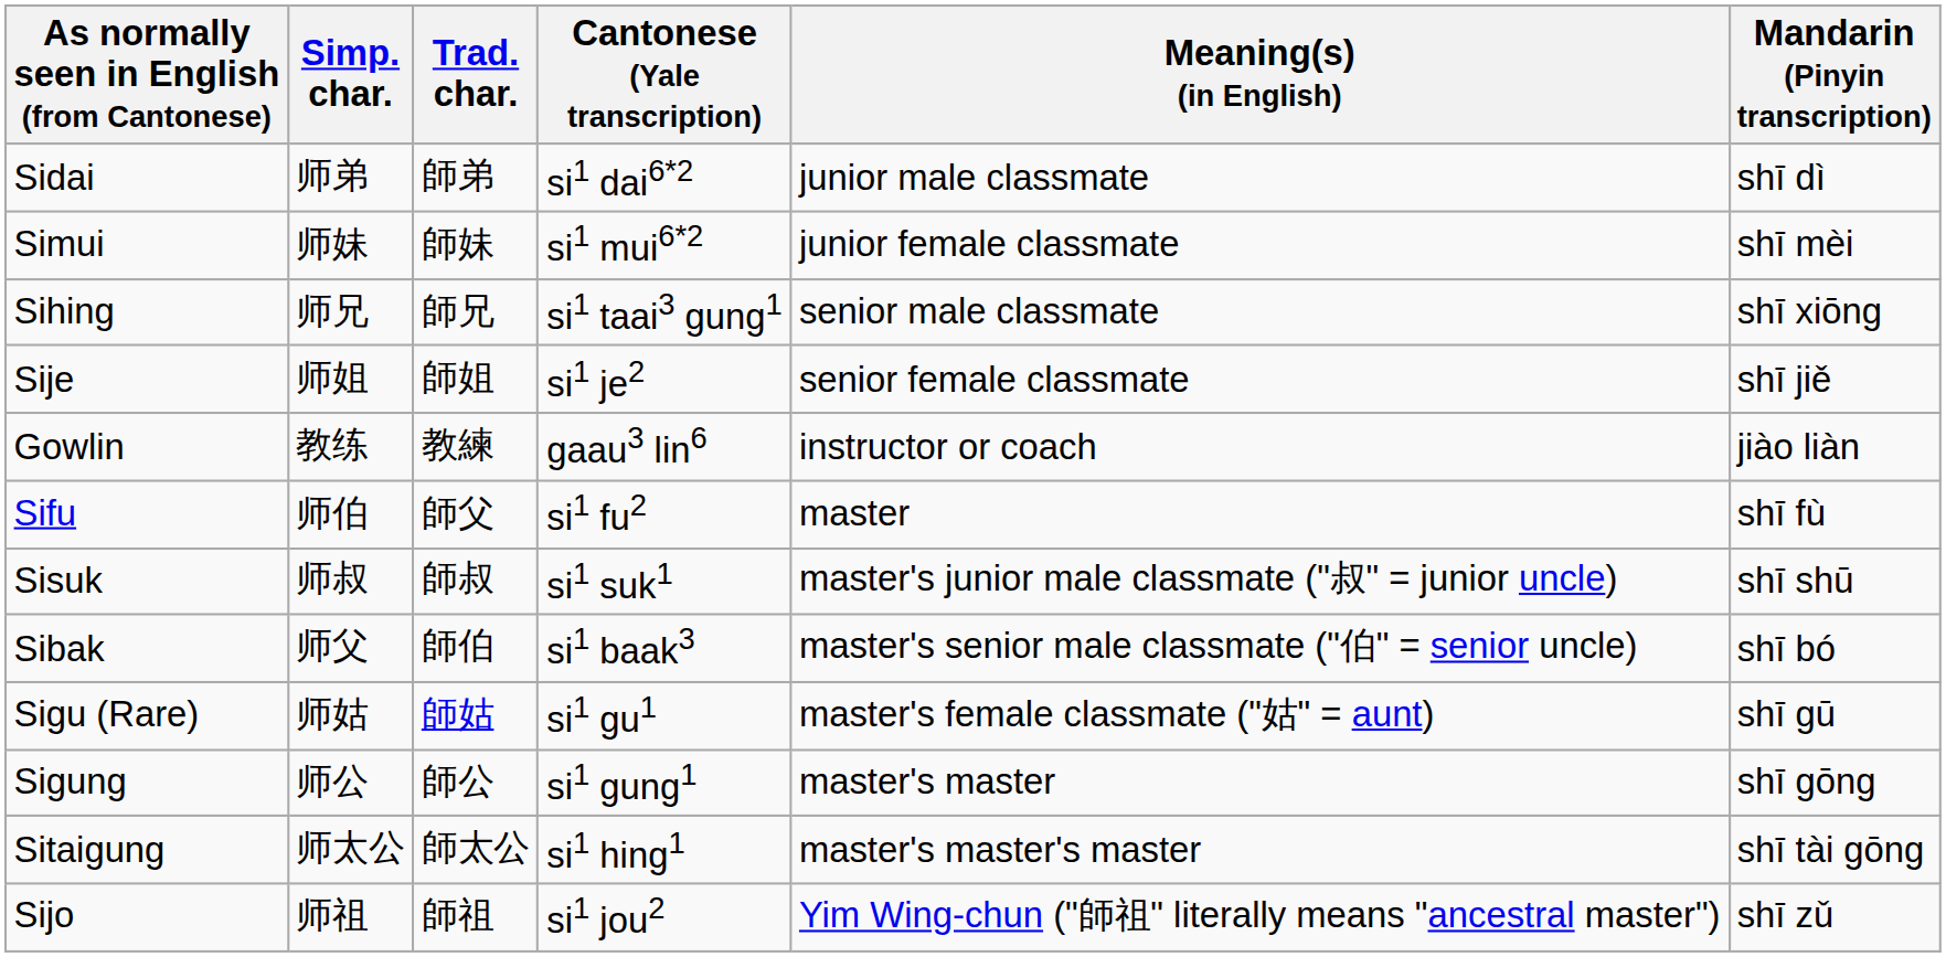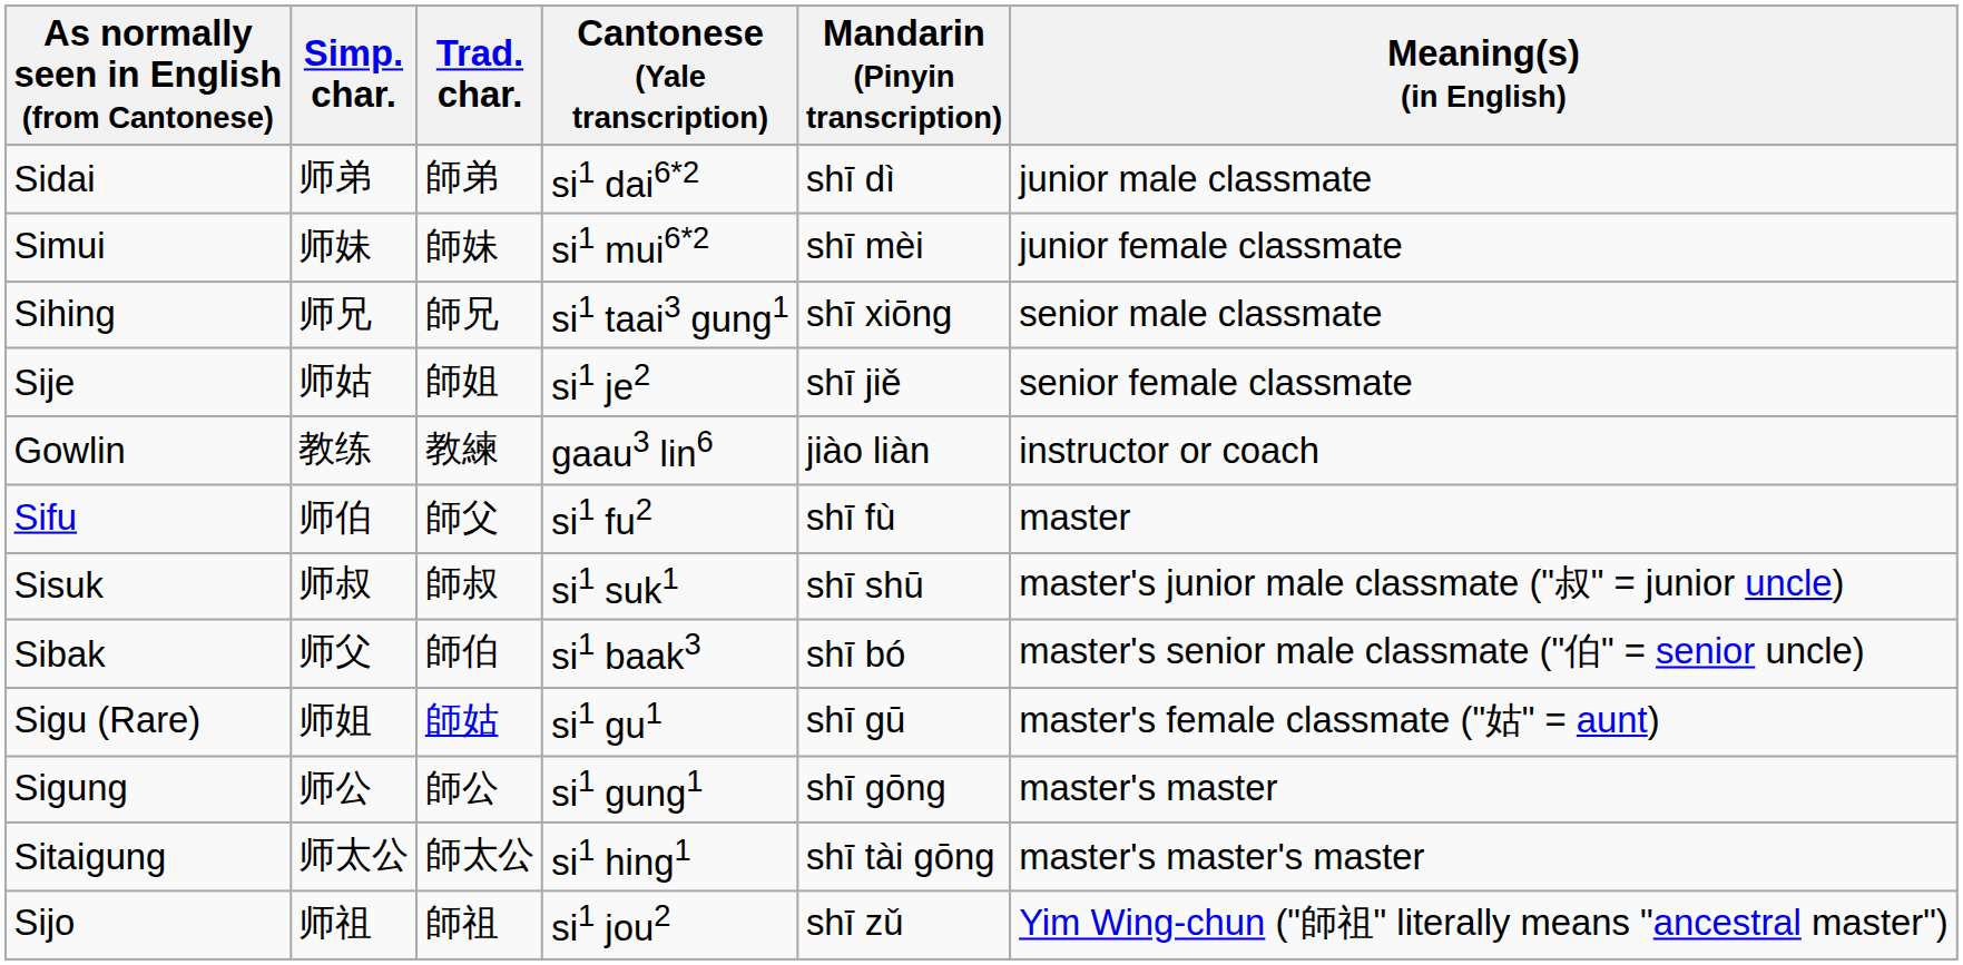 <table class="wikitable">
 <tr>
 <th>As normally<br>seen in English<br><small>(from Cantonese)</small></th>
 <th><a href='#'>Simp.</a><br>char.</th>
 <th><a href='#'>Trad.</a><br>char.</th>
 <th>Cantonese <br><small>(Yale<br>transcription)</small></th>
+<th>Mandarin <br><small>(Pinyin<br>transcription)</small></th>
 <th>Meaning(s) <br><small>(in English)</small></th>
-<th>Mandarin <br><small>(Pinyin<br>transcription)</small></th>
 </tr>
 <tr>
 <td>Sidai</td>
 <td>师弟</td>
 <td>師弟</td>
 <td>si<sup>1</sup> dai<sup>6*2</sup></td>
+<td>shī dì</td>
 <td>junior male classmate</td>
-<td>shī dì</td>
 </tr>
 <tr>
 <td>Simui</td>
 <td>师妹</td>
 <td>師妹</td>
 <td>si<sup>1</sup> mui<sup>6*2</sup></td>
+<td>shī mèi</td>
 <td>junior female classmate</td>
-<td>shī mèi</td>
 </tr>
 <tr>
 <td>Sihing</td>
 <td>师兄</td>
 <td>師兄</td>
 <td>si<sup>1</sup> taai<sup>3</sup> gung<sup>1</sup></td>
+<td>shī xiōng</td>
 <td>senior male classmate</td>
-<td>shī xiōng</td>
 </tr>
 <tr>
 <td>Sije</td>
-<td>师姐</td>
+<td>师姑</td>
 <td>師姐</td>
 <td>si<sup>1</sup> je<sup>2</sup></td>
+<td>shī jiě</td>
 <td>senior female classmate</td>
-<td>shī jiě</td>
 </tr>
 <tr>
 <td>Gowlin</td>
 <td>教练</td>
 <td>教練</td>
 <td>gaau<sup>3</sup> lin<sup>6</sup></td>
+<td>jiào liàn</td>
 <td>instructor or coach</td>
-<td>jiào liàn</td>
 </tr>
 <tr>
 <td><a href='#'>Sifu</a></td>
 <td>师伯</td>
 <td>師父</td>
 <td>si<sup>1</sup> fu<sup>2</sup></td>
+<td>shī fù</td>
 <td>master</td>
-<td>shī fù</td>
 </tr>
 <tr>
 <td>Sisuk</td>
 <td>师叔</td>
 <td>師叔</td>
 <td>si<sup>1</sup> suk<sup>1</sup></td>
+<td>shī shū</td>
 <td>master's junior male classmate ("叔" = junior <a href='#'>uncle</a>)</td>
-<td>shī shū</td>
 </tr>
 <tr>
 <td>Sibak</td>
 <td>师父</td>
 <td>師伯</td>
 <td>si<sup>1</sup> baak<sup>3</sup></td>
+<td>shī bó</td>
 <td>master's senior male classmate ("伯" = <a href='#'>senior</a> uncle)</td>
-<td>shī bó</td>
 </tr>
 <tr>
 <td>Sigu (Rare)</td>
-<td>师姑</td>
+<td>师姐</td>
 <td><a href='#'>師姑</a></td>
 <td>si<sup>1</sup> gu<sup>1</sup></td>
+<td>shī gū</td>
 <td>master's female classmate ("姑" = <a href='#'>aunt</a>)</td>
-<td>shī gū</td>
 </tr>
 <tr>
 <td>Sigung</td>
 <td>师公</td>
 <td>師公</td>
 <td>si<sup>1</sup> gung<sup>1</sup></td>
+<td>shī gōng</td>
 <td>master's master</td>
-<td>shī gōng</td>
 </tr>
 <tr>
 <td>Sitaigung</td>
 <td>师太公</td>
 <td>師太公</td>
 <td>si<sup>1</sup> hing<sup>1</sup></td>
+<td>shī tài gōng</td>
 <td>master's master's master</td>
-<td>shī tài gōng</td>
 </tr>
 <tr>
 <td>Sijo</td>
 <td>师祖</td>
 <td>師祖</td>
 <td>si<sup>1</sup> jou<sup>2</sup></td>
+<td>shī zǔ</td>
 <td><a href='#'>Yim Wing-chun</a> ("師祖" literally means "<a href='#'>ancestral</a> master")</td>
-<td>shī zǔ</td>
 </tr>
 </table>
